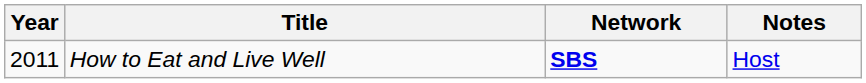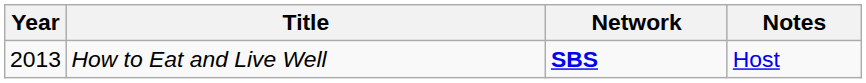 <table class="wikitable plainrowheaders" style="width:600px">
 <tr>
 <th width=10>Year</th>
 <th>Title</th>
 <th>Network</th>
 <th>Notes</th>
 </tr>
 <tr>
-<td>2011</td>
+<td>2013</td>
 <td><em>How to Eat and Live Well</em></td>
 <td><strong><a href='#'>SBS</a></strong></td>
 <td><a href='#'>Host</a></td>
 </tr>
 </table>
